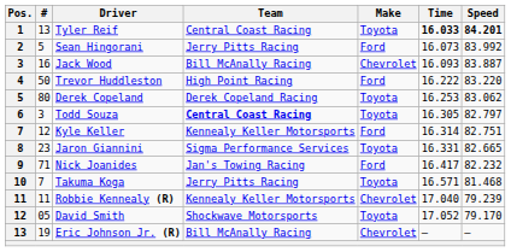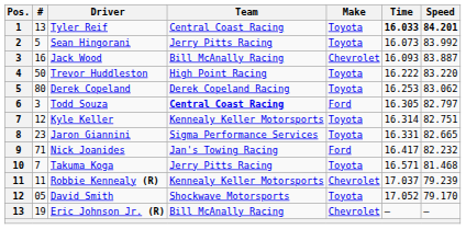 <table class="wikitable" style="font-size:95%">
 <tr>
 <th>Pos.</th>
 <th>#</th>
 <th>Driver</th>
 <th>Team</th>
 <th>Make</th>
 <th>Time</th>
 <th>Speed</th>
 </tr>
 <tr>
 <th>1</th>
 <td>13</td>
 <td><a href='#'>Tyler Reif</a></td>
 <td><a href='#'>Central Coast Racing</a></td>
 <td><a href='#'>Toyota</a></td>
 <td><strong>16.033</strong></td>
 <td><strong>84.201</strong></td>
 </tr>
 <tr>
 <th>2</th>
 <td>5</td>
 <td><a href='#'>Sean Hingorani</a></td>
 <td><a href='#'>Jerry Pitts Racing</a></td>
-<td><a href='#'>Ford</a></td>
+<td><a href='#'>Toyota</a></td>
 <td>16.073</td>
 <td>83.992</td>
 </tr>
 <tr>
 <th>3</th>
 <td>16</td>
 <td><a href='#'>Jack Wood</a></td>
 <td><a href='#'>Bill McAnally Racing</a></td>
 <td><a href='#'>Chevrolet</a></td>
 <td>16.093</td>
 <td>83.887</td>
 </tr>
 <tr>
 <th>4</th>
 <td>50</td>
 <td><a href='#'>Trevor Huddleston</a></td>
 <td><a href='#'>High Point Racing</a></td>
-<td><a href='#'>Ford</a></td>
+<td><a href='#'>Toyota</a></td>
 <td>16.222</td>
 <td>83.220</td>
 </tr>
 <tr>
 <th>5</th>
 <td>80</td>
 <td><a href='#'>Derek Copeland</a></td>
 <td><a href='#'>Derek Copeland Racing</a></td>
 <td><a href='#'>Toyota</a></td>
 <td>16.253</td>
 <td>83.062</td>
 </tr>
 <tr>
 <th>6</th>
 <td>3</td>
 <td><a href='#'>Todd Souza</a></td>
 <td><strong><a href='#'>Central Coast Racing</a></strong></td>
-<td><a href='#'>Toyota</a></td>
+<td><a href='#'>Ford</a></td>
 <td>16.305</td>
 <td>82.797</td>
 </tr>
 <tr>
 <th>7</th>
 <td>12</td>
 <td><a href='#'>Kyle Keller</a></td>
 <td><a href='#'>Kennealy Keller Motorsports</a></td>
-<td><a href='#'>Ford</a></td>
+<td><a href='#'>Toyota</a></td>
 <td>16.314</td>
 <td>82.751</td>
 </tr>
 <tr>
 <th>8</th>
 <td>23</td>
 <td><a href='#'>Jaron Giannini</a></td>
 <td><a href='#'>Sigma Performance Services</a></td>
 <td><a href='#'>Toyota</a></td>
 <td>16.331</td>
 <td>82.665</td>
 </tr>
 <tr>
 <th>9</th>
 <td>71</td>
 <td><a href='#'>Nick Joanides</a></td>
 <td><a href='#'>Jan's Towing Racing</a></td>
 <td><a href='#'>Ford</a></td>
 <td>16.417</td>
 <td>82.232</td>
 </tr>
 <tr>
 <th>10</th>
 <td>7</td>
 <td><a href='#'>Takuma Koga</a></td>
 <td><a href='#'>Jerry Pitts Racing</a></td>
 <td><a href='#'>Toyota</a></td>
 <td>16.571</td>
 <td>81.468</td>
 </tr>
 <tr>
 <th>11</th>
 <td>11</td>
 <td><a href='#'>Robbie Kennealy</a> <strong>(R)</strong></td>
 <td><a href='#'>Kennealy Keller Motorsports</a></td>
 <td><a href='#'>Chevrolet</a></td>
-<td>17.040</td>
+<td>17.037</td>
 <td>79.239</td>
 </tr>
 <tr>
 <th>12</th>
 <td>05</td>
 <td><a href='#'>David Smith</a></td>
 <td><a href='#'>Shockwave Motorsports</a></td>
 <td><a href='#'>Toyota</a></td>
 <td>17.052</td>
 <td>79.170</td>
 </tr>
 <tr>
 <th>13</th>
 <td>19</td>
 <td><a href='#'>Eric Johnson Jr.</a> <strong>(R)</strong></td>
 <td><a href='#'>Bill McAnally Racing</a></td>
 <td><a href='#'>Chevrolet</a></td>
 <td>–</td>
 <td>–</td>
 </tr>
 <tr>
 <th colspan="7"></th>
 </tr>
 </table>
